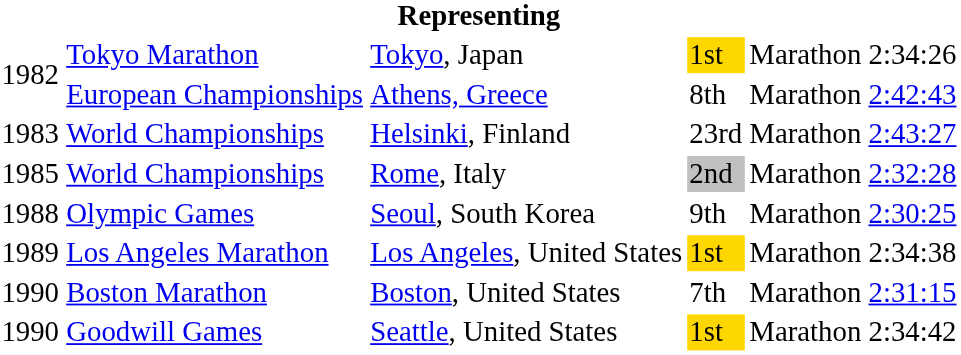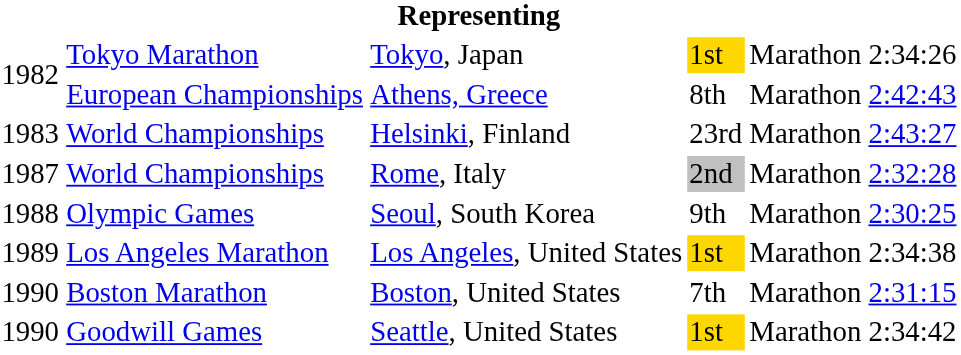 <table>
 <tr>
 <th colspan="6">Representing </th>
 </tr>
 <tr>
 <td rowspan=2>1982</td>
 <td><a href='#'>Tokyo Marathon</a></td>
 <td><a href='#'>Tokyo</a>, Japan</td>
 <td bgcolor="gold">1st</td>
 <td>Marathon</td>
 <td>2:34:26</td>
 </tr>
 <tr>
 <td><a href='#'>European Championships</a></td>
 <td><a href='#'>Athens, Greece</a></td>
 <td>8th</td>
 <td>Marathon</td>
 <td><a href='#'>2:42:43</a></td>
 </tr>
 <tr>
 <td>1983</td>
 <td><a href='#'>World Championships</a></td>
 <td><a href='#'>Helsinki</a>, Finland</td>
 <td>23rd</td>
 <td>Marathon</td>
 <td><a href='#'>2:43:27</a></td>
 </tr>
 <tr>
-<td>1985</td>
+<td>1987</td>
 <td><a href='#'>World Championships</a></td>
 <td><a href='#'>Rome</a>, Italy</td>
 <td bgcolor=silver>2nd</td>
 <td>Marathon</td>
 <td><a href='#'>2:32:28</a></td>
 </tr>
 <tr>
 <td>1988</td>
 <td><a href='#'>Olympic Games</a></td>
 <td><a href='#'>Seoul</a>, South Korea</td>
 <td>9th</td>
 <td>Marathon</td>
 <td><a href='#'>2:30:25</a></td>
 </tr>
 <tr>
 <td>1989</td>
 <td><a href='#'>Los Angeles Marathon</a></td>
 <td><a href='#'>Los Angeles</a>, United States</td>
 <td bgcolor=gold>1st</td>
 <td>Marathon</td>
 <td>2:34:38</td>
 </tr>
 <tr>
 <td>1990</td>
 <td><a href='#'>Boston Marathon</a></td>
 <td><a href='#'>Boston</a>, United States</td>
 <td>7th</td>
 <td>Marathon</td>
 <td><a href='#'>2:31:15</a></td>
 </tr>
 <tr>
 <td>1990</td>
 <td><a href='#'>Goodwill Games</a></td>
 <td><a href='#'>Seattle</a>, United States</td>
 <td bgcolor=gold>1st</td>
 <td>Marathon</td>
 <td>2:34:42</td>
 </tr>
 </table>
